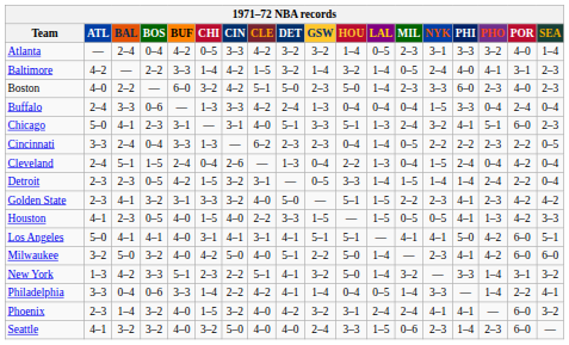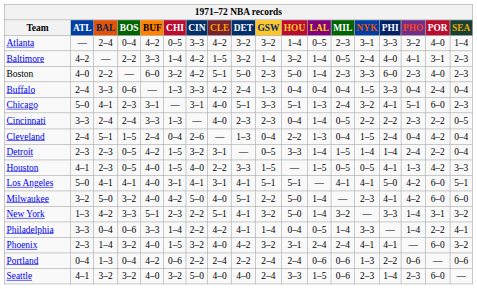 <table class="wikitable" style="font-size:95%; text-align:center;">
 <tr>
 <th colspan=18>1971–72 NBA records</th>
 </tr>
 <tr>
 <th width=100>Team</th>
 <th style="background:#003EA4;color:#FFFFFF;width=35">ATL</th>
 <th style="background:#E45206;color:#002854;width=35">BAL</th>
 <th style="background:#006400;color:#FFFFFF;width=35">BOS</th>
 <th style="background:#FF8201;color:#000000;width=35">BUF</th>
 <th style="background:#BA0C2F;color:#FFFFFF;width=35">CHI</th>
 <th style="background:#012F6B;color:#FFFFFF;width=35">CIN</th>
 <th style="background:#77222F;color:#FFA402;width=35">CLE</th>
 <th style="background:#012F6B;color:#FFFFFF;width=35">DET</th>
 <th style="background:#FFC62C;color:#012F6B;width=35">GSW</th>
 <th style="background:#BA0C2F;color:#FEC72E;width=35">HOU</th>
 <th style="background:#800080;color:#FFD700;width=35">LAL</th>
 <th style="background:#006400;color:#FFFFFF;width=35">MIL</th>
 <th style="background:#003EA4;color:#E35208;width=35">NYK</th>
 <th style="background:#012268;color:#FFFFFF;width=35">PHI</th>
 <th style="background:#702F8B;color:#FA4417;width=35">PHO</th>
 <th style="background:#BA0C2F;color:#FFFFFF;width=35">POR</th>
 <th style="background:#173F36;color:#EBAA00;width=35">SEA</th>
 </tr>
 <tr>
 <td style="text-align:left;"><a href='#'>Atlanta</a></td>
 <td>—</td>
 <td>2–4</td>
 <td>0–4</td>
 <td>4–2</td>
 <td>0–5</td>
 <td>3–3</td>
 <td>4–2</td>
 <td>3–2</td>
 <td>3–2</td>
 <td>1–4</td>
 <td>0–5</td>
 <td>2–3</td>
 <td>3–1</td>
 <td>3–3</td>
 <td>3–2</td>
 <td>4–0</td>
 <td>1–4</td>
 </tr>
 <tr>
 <td style="text-align:left;"><a href='#'>Baltimore</a></td>
 <td>4–2</td>
 <td>—</td>
 <td>2–2</td>
 <td>3–3</td>
 <td>1–4</td>
 <td>4–2</td>
 <td>1–5</td>
 <td>3–2</td>
 <td>1–4</td>
 <td>3–2</td>
 <td>1–4</td>
 <td>0–5</td>
 <td>2–4</td>
 <td>4–0</td>
 <td>4–1</td>
 <td>3–1</td>
 <td>2–3</td>
 </tr>
 <tr>
 <td style="text-align:left;">Boston</td>
 <td>4–0</td>
 <td>2–2</td>
 <td>—</td>
 <td>6–0</td>
 <td>3–2</td>
 <td>4–2</td>
 <td>5–1</td>
 <td>5–0</td>
 <td>2–3</td>
 <td>5–0</td>
 <td>1–4</td>
 <td>2–3</td>
 <td>3–3</td>
 <td>6–0</td>
 <td>2–3</td>
 <td>4–0</td>
 <td>2–3</td>
 </tr>
 <tr>
 <td style="text-align:left;"><a href='#'>Buffalo</a></td>
 <td>2–4</td>
 <td>3–3</td>
 <td>0–6</td>
 <td>—</td>
 <td>1–3</td>
 <td>3–3</td>
 <td>4–2</td>
 <td>2–4</td>
 <td>1–3</td>
 <td>0–4</td>
 <td>0–4</td>
 <td>0–4</td>
 <td>1–5</td>
 <td>3–3</td>
 <td>0–4</td>
 <td>2–4</td>
 <td>0–4</td>
 </tr>
 <tr>
 <td style="text-align:left;"><a href='#'>Chicago</a></td>
 <td>5–0</td>
 <td>4–1</td>
 <td>2–3</td>
 <td>3–1</td>
 <td>—</td>
 <td>3–1</td>
 <td>4–0</td>
 <td>5–1</td>
 <td>3–3</td>
 <td>5–1</td>
 <td>1–3</td>
 <td>2–4</td>
 <td>3–2</td>
 <td>4–1</td>
 <td>5–1</td>
 <td>6–0</td>
 <td>2–3</td>
 </tr>
 <tr>
 <td style="text-align:left;"><a href='#'>Cincinnati</a></td>
 <td>3–3</td>
 <td>2–4</td>
-<td>0–4</td>
+<td>2–4</td>
 <td>3–3</td>
 <td>1–3</td>
 <td>—</td>
-<td>6–2</td>
+<td>4–0</td>
 <td>2–3</td>
 <td>2–3</td>
 <td>0–4</td>
 <td>1–4</td>
 <td>0–5</td>
 <td>2–2</td>
 <td>2–2</td>
 <td>2–3</td>
 <td>2–2</td>
 <td>0–5</td>
 </tr>
 <tr>
 <td style="text-align:left;"><a href='#'>Cleveland</a></td>
 <td>2–4</td>
 <td>5–1</td>
 <td>1–5</td>
 <td>2–4</td>
 <td>0–4</td>
 <td>2–6</td>
 <td>—</td>
 <td>1–3</td>
 <td>0–4</td>
 <td>2–2</td>
 <td>1–3</td>
 <td>0–4</td>
 <td>1–5</td>
 <td>2–4</td>
 <td>0–4</td>
 <td>4–2</td>
 <td>0–4</td>
 </tr>
 <tr>
 <td style="text-align:left;"><a href='#'>Detroit</a></td>
 <td>2–3</td>
 <td>2–3</td>
 <td>0–5</td>
 <td>4–2</td>
 <td>1–5</td>
 <td>3–2</td>
 <td>3–1</td>
 <td>—</td>
 <td>0–5</td>
 <td>3–3</td>
 <td>1–4</td>
 <td>1–5</td>
 <td>1–4</td>
 <td>1–4</td>
 <td>2–4</td>
 <td>2–2</td>
 <td>0–4</td>
-</tr>
-<tr>
-<td style="text-align:left;"><a href='#'>Golden State</a></td>
-<td>2–3</td>
-<td>4–1</td>
-<td>3–2</td>
-<td>3–1</td>
-<td>3–3</td>
-<td>3–2</td>
-<td>4–0</td>
-<td>5–0</td>
-<td>—</td>
-<td>5–1</td>
-<td>1–5</td>
-<td>2–2</td>
-<td>2–3</td>
-<td>4–1</td>
-<td>2–3</td>
-<td>4–2</td>
-<td>4–2</td>
 </tr>
 <tr>
 <td style="text-align:left;"><a href='#'>Houston</a></td>
 <td>4–1</td>
 <td>2–3</td>
 <td>0–5</td>
 <td>4–0</td>
 <td>1–5</td>
 <td>4–0</td>
 <td>2–2</td>
 <td>3–3</td>
 <td>1–5</td>
 <td>—</td>
 <td>1–5</td>
 <td>0–5</td>
 <td>0–5</td>
 <td>4–1</td>
 <td>1–3</td>
 <td>4–2</td>
 <td>3–3</td>
 </tr>
 <tr>
 <td style="text-align:left;"><a href='#'>Los Angeles</a></td>
 <td>5–0</td>
 <td>4–1</td>
 <td>4–1</td>
 <td>4–0</td>
 <td>3–1</td>
 <td>4–1</td>
 <td>3–1</td>
 <td>4–1</td>
 <td>5–1</td>
 <td>5–1</td>
 <td>—</td>
 <td>4–1</td>
 <td>4–1</td>
 <td>5–0</td>
 <td>4–2</td>
 <td>6–0</td>
 <td>5–1</td>
 </tr>
 <tr>
 <td style="text-align:left;"><a href='#'>Milwaukee</a></td>
 <td>3–2</td>
 <td>5–0</td>
 <td>3–2</td>
 <td>4–0</td>
 <td>4–2</td>
 <td>5–0</td>
 <td>4–0</td>
 <td>5–1</td>
 <td>2–2</td>
 <td>5–0</td>
 <td>1–4</td>
 <td>—</td>
 <td>2–3</td>
 <td>4–1</td>
 <td>4–2</td>
 <td>6–0</td>
 <td>6–0</td>
 </tr>
 <tr>
 <td style="text-align:left;"><a href='#'>New York</a></td>
 <td>1–3</td>
 <td>4–2</td>
 <td>3–3</td>
 <td>5–1</td>
 <td>2–3</td>
 <td>2–2</td>
 <td>5–1</td>
 <td>4–1</td>
 <td>3–2</td>
 <td>5–0</td>
 <td>1–4</td>
 <td>3–2</td>
 <td>—</td>
 <td>3–3</td>
 <td>1–4</td>
 <td>3–1</td>
 <td>3–2</td>
 </tr>
 <tr>
 <td style="text-align:left;"><a href='#'>Philadelphia</a></td>
 <td>3–3</td>
 <td>0–4</td>
 <td>0–6</td>
 <td>3–3</td>
 <td>1–4</td>
 <td>2–2</td>
 <td>4–2</td>
 <td>4–1</td>
 <td>1–4</td>
 <td>0–4</td>
 <td>0–5</td>
 <td>1–4</td>
 <td>3–3</td>
 <td>—</td>
 <td>1–4</td>
 <td>2–2</td>
 <td>4–1</td>
 </tr>
 <tr>
 <td style="text-align:left;"><a href='#'>Phoenix</a></td>
 <td>2–3</td>
 <td>1–4</td>
 <td>3–2</td>
 <td>4–0</td>
 <td>1–5</td>
 <td>3–2</td>
 <td>4–0</td>
 <td>4–2</td>
 <td>3–2</td>
 <td>3–1</td>
 <td>2–4</td>
 <td>2–4</td>
 <td>4–1</td>
 <td>4–1</td>
 <td>—</td>
 <td>6–0</td>
 <td>3–2</td>
 </tr>
 <tr>
+<td style="text-align:left;"><a href='#'>Portland</a></td>
+<td>0–4</td>
+<td>1–3</td>
+<td>0–4</td>
+<td>4–2</td>
+<td>0–6</td>
+<td>2–2</td>
+<td>2–4</td>
+<td>2–2</td>
+<td>2–4</td>
+<td>2–4</td>
+<td>0–6</td>
+<td>0–6</td>
+<td>1–3</td>
+<td>2–2</td>
+<td>0–6</td>
+<td>—</td>
+<td>0–6</td>
+</tr>
+<tr>
 <td style="text-align:left;"><a href='#'>Seattle</a></td>
 <td>4–1</td>
 <td>3–2</td>
 <td>3–2</td>
 <td>4–0</td>
 <td>3–2</td>
 <td>5–0</td>
 <td>4–0</td>
 <td>4–0</td>
 <td>2–4</td>
 <td>3–3</td>
 <td>1–5</td>
 <td>0–6</td>
 <td>2–3</td>
 <td>1–4</td>
 <td>2–3</td>
 <td>6–0</td>
 <td>—</td>
 </tr>
 </table>
